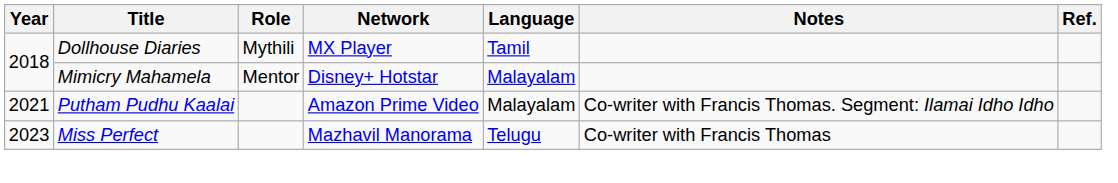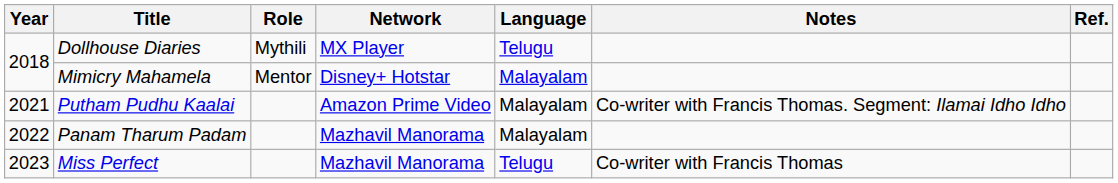 <table class="wikitable sortable">
 <tr>
 <th>Year</th>
 <th>Title</th>
 <th>Role</th>
 <th>Network</th>
 <th>Language</th>
 <th class="unsortable">Notes</th>
 <th class="unsortable">Ref.</th>
 </tr>
 <tr>
 <td rowspan="2">2018</td>
 <td><em>Dollhouse Diaries</em></td>
 <td>Mythili</td>
 <td><a href='#'>MX Player</a></td>
-<td><a href='#'>Tamil</a></td>
+<td><a href='#'>Telugu</a></td>
 <td></td>
 <td></td>
 </tr>
 <tr>
 <td><em>Mimicry Mahamela</em></td>
 <td>Mentor</td>
 <td><a href='#'>Disney+ Hotstar</a></td>
 <td><a href='#'>Malayalam</a></td>
 <td></td>
 <td></td>
 </tr>
 <tr>
 <td>2021</td>
 <td><em><a href='#'>Putham Pudhu Kaalai</a></em></td>
 <td></td>
 <td><a href='#'>Amazon Prime Video</a></td>
 <td>Malayalam</td>
 <td>Co-writer with Francis Thomas. Segment: <em>Ilamai Idho Idho</em></td>
 <td></td>
 </tr>
 <tr>
+<td>2022</td>
+<td><em>Panam Tharum Padam</em></td>
+<td></td>
+<td><a href='#'>Mazhavil Manorama</a></td>
+<td>Malayalam</td>
+<td></td>
+<td></td>
+</tr>
+<tr>
 <td>2023</td>
 <td><em><a href='#'>Miss Perfect</a></em></td>
 <td></td>
 <td><a href='#'>Mazhavil Manorama</a></td>
 <td><a href='#'>Telugu</a></td>
 <td>Co-writer with Francis Thomas</td>
 <td></td>
 </tr>
 </table>
